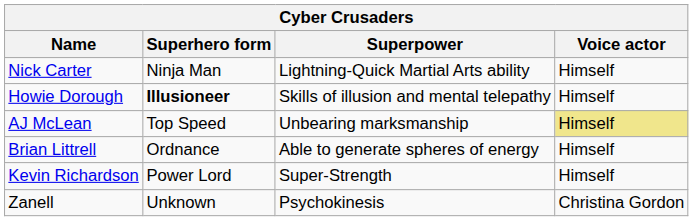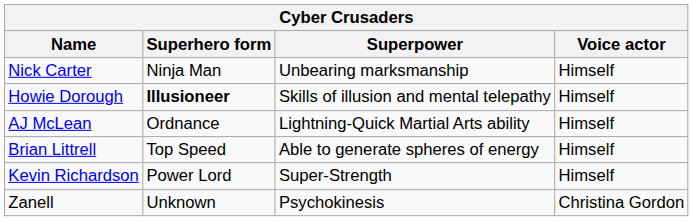 <table class="wikitable">
 <tr>
 <th colspan=6>Cyber Crusaders</th>
 </tr>
 <tr>
 <th>Name</th>
 <th>Superhero form</th>
 <th>Superpower</th>
 <th>Voice actor</th>
 </tr>
 <tr>
 <td><a href='#'>Nick Carter</a></td>
 <td>Ninja Man</td>
-<td>Lightning-Quick Martial Arts ability</td>
+<td>Unbearing marksmanship</td>
 <td>Himself</td>
 </tr>
 <tr>
 <td><a href='#'>Howie Dorough</a></td>
 <td><strong>Illusioneer</strong></td>
 <td>Skills of illusion and mental telepathy</td>
 <td>Himself</td>
 </tr>
 <tr>
 <td><a href='#'>AJ McLean</a></td>
-<td>Top Speed</td>
-<td>Unbearing marksmanship</td>
-<td style="background: khaki;">Himself</td>
+<td>Ordnance</td>
+<td>Lightning-Quick Martial Arts ability</td>
+<td>Himself</td>
 </tr>
 <tr>
 <td><a href='#'>Brian Littrell</a></td>
-<td>Ordnance</td>
+<td>Top Speed</td>
 <td>Able to generate spheres of energy</td>
 <td>Himself</td>
 </tr>
 <tr>
 <td><a href='#'>Kevin Richardson</a></td>
 <td>Power Lord</td>
 <td>Super-Strength</td>
 <td>Himself</td>
 </tr>
 <tr>
 <td>Zanell</td>
 <td>Unknown</td>
 <td>Psychokinesis</td>
 <td>Christina Gordon</td>
 </tr>
 </table>
